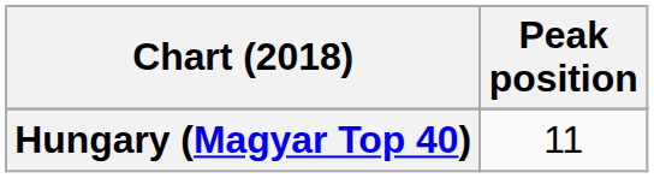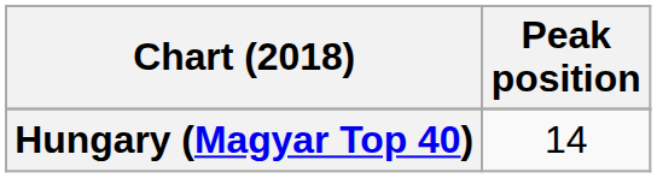 <table class="wikitable sortable plainrowheaders" style="text-align:center">
 <tr>
 <th scope="col">Chart (2018)</th>
 <th scope="col">Peak<br> position</th>
 </tr>
 <tr>
 </tr>
 <tr>
 </tr>
 <tr>
 </tr>
 <tr>
 <th scope="row">Hungary (<a href='#'>Magyar Top 40</a>)</th>
-<td>11</td>
+<td>14</td>
 </tr>
 </table>
